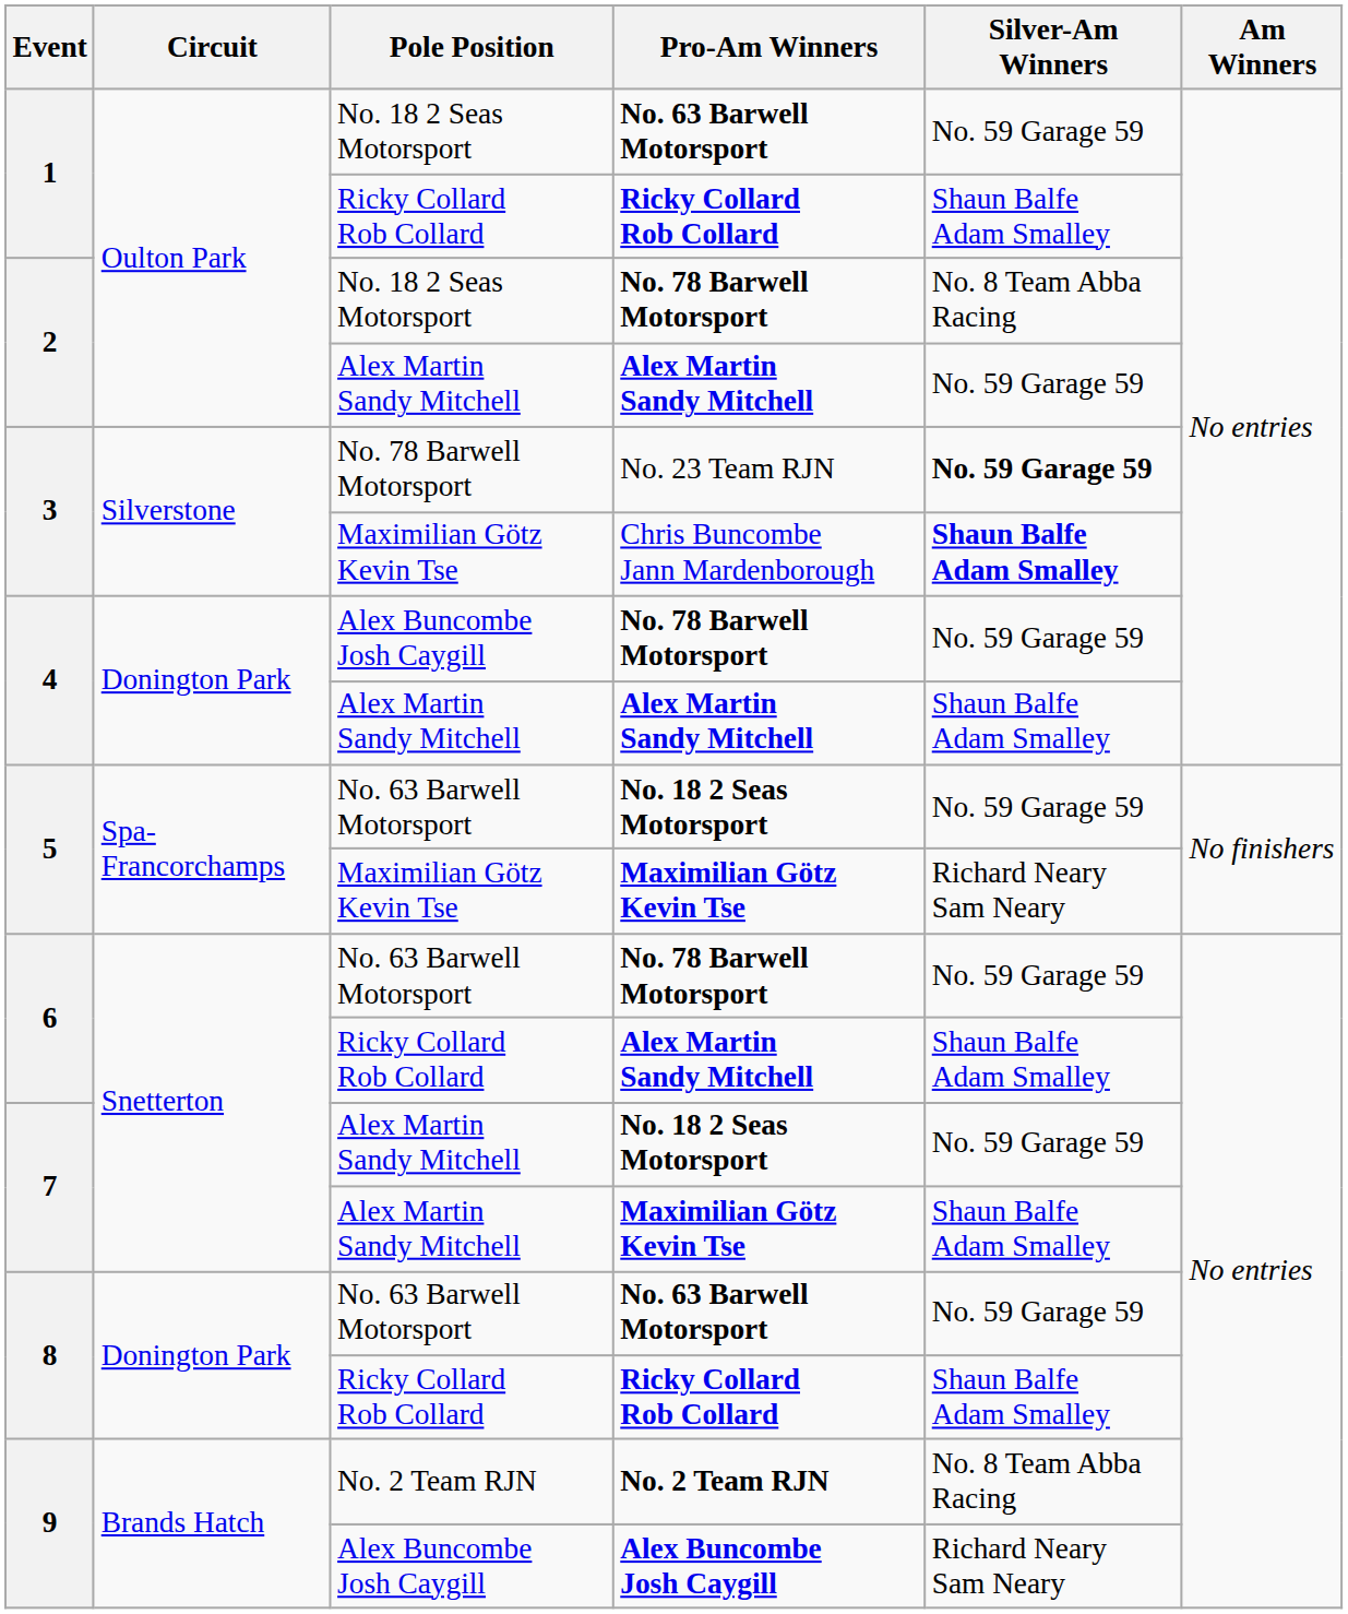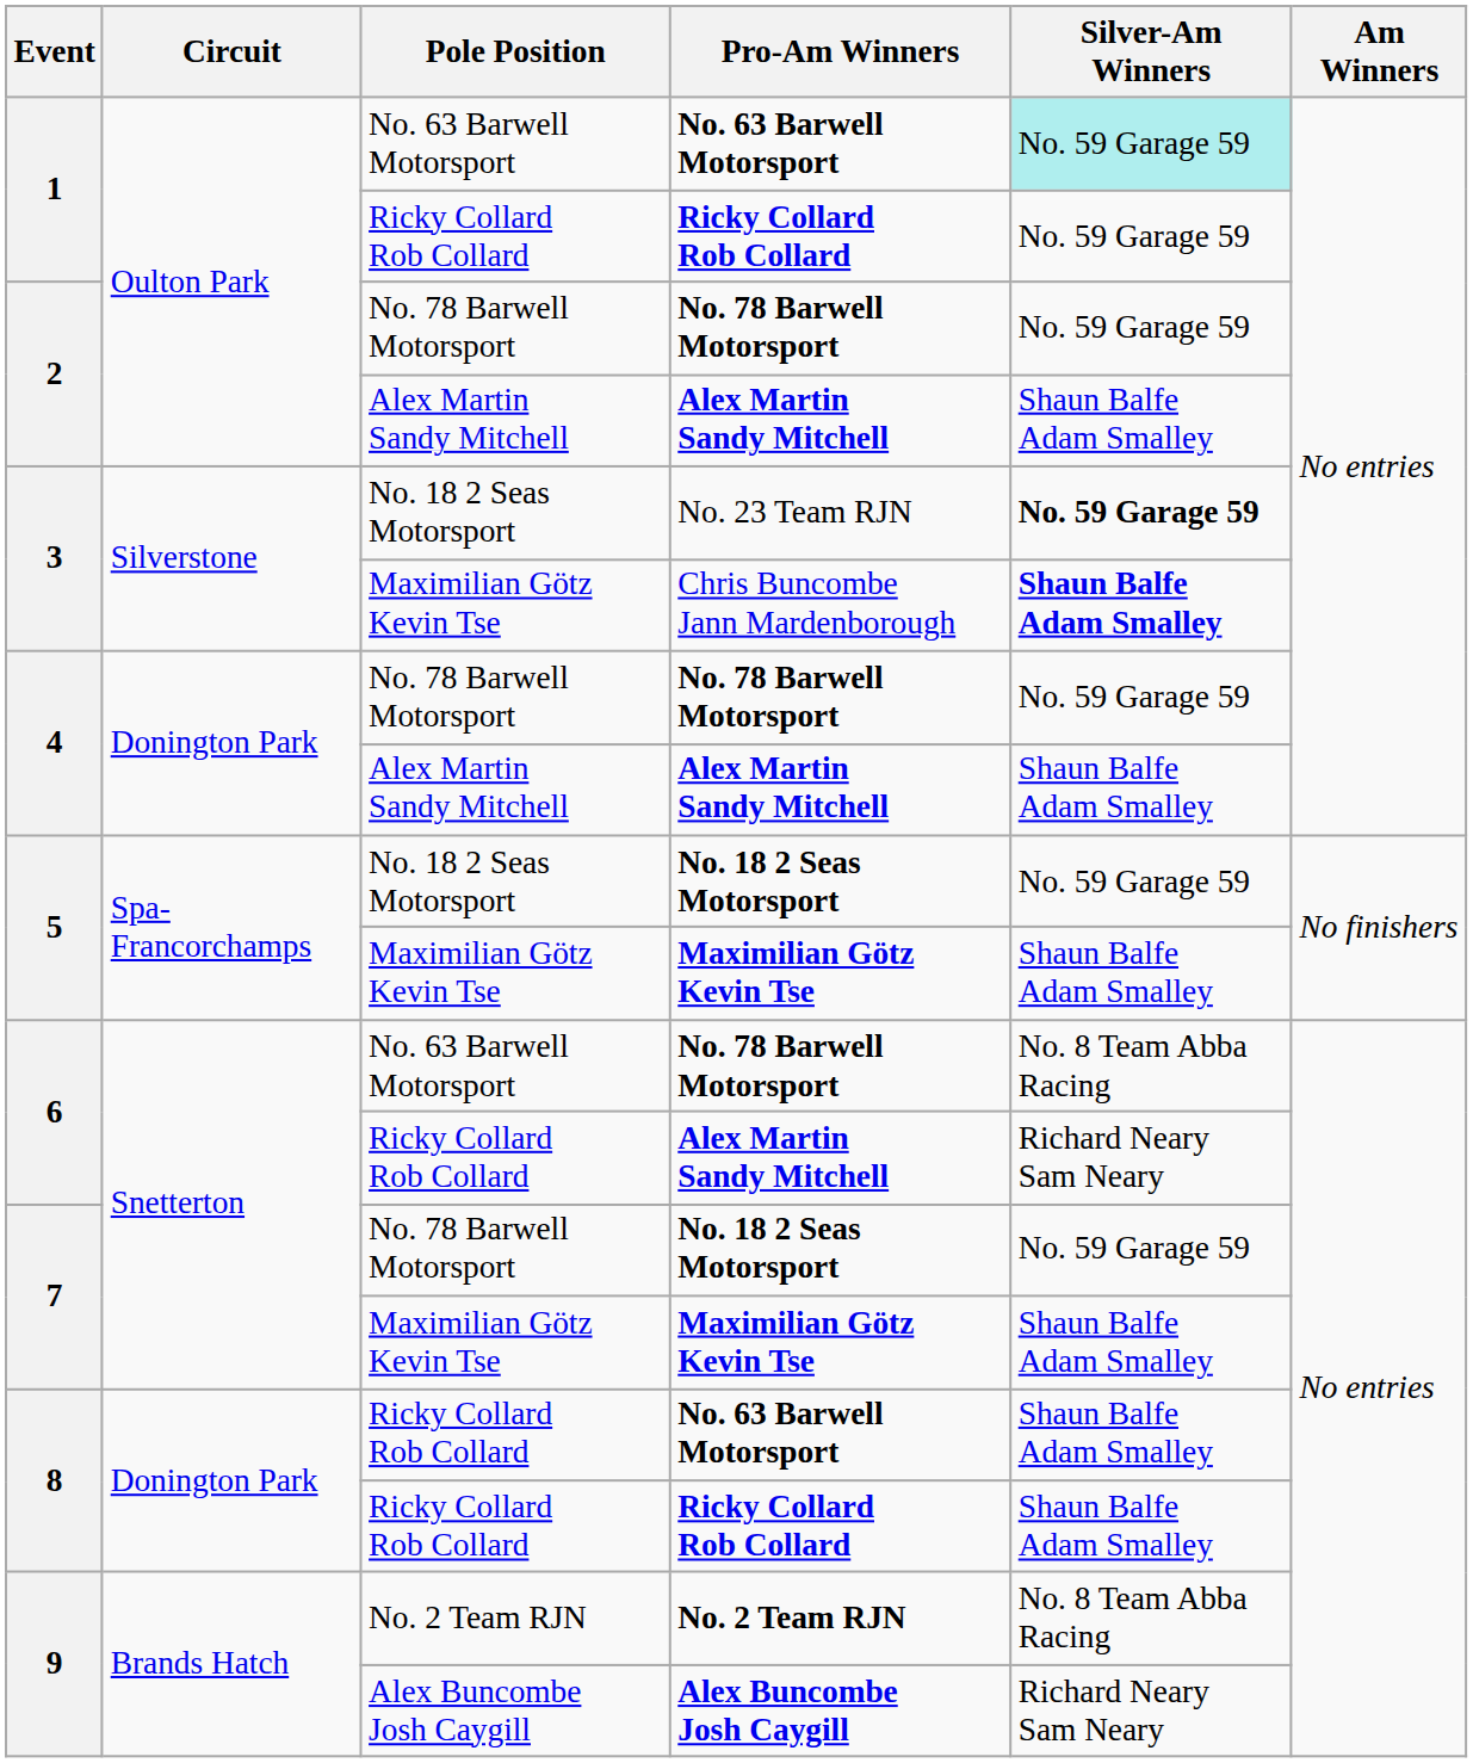 <table class="wikitable" style="font-size: 85%">
 <tr>
 <th>Event</th>
 <th>Circuit</th>
 <th>Pole Position</th>
 <th>Pro-Am Winners</th>
 <th>Silver-Am Winners</th>
 <th>Am Winners</th>
 </tr>
 <tr>
 <th rowspan="2">1</th>
 <td rowspan="4"><a href='#'>Oulton Park</a></td>
-<td> No. 18 2 Seas Motorsport</td>
+<td> No. 63 Barwell Motorsport</td>
 <td><strong> No. 63 Barwell Motorsport</strong></td>
-<td> No. 59 Garage 59</td>
+<td style="background: paleturquoise;"> No. 59 Garage 59</td>
 <td rowspan="8"><em>No entries</em></td>
 </tr>
 <tr>
 <td> <a href='#'>Ricky Collard</a><br> <a href='#'>Rob Collard</a></td>
 <td><strong> <a href='#'>Ricky Collard</a><br> <a href='#'>Rob Collard</a></strong></td>
-<td> <a href='#'>Shaun Balfe</a><br> <a href='#'>Adam Smalley</a></td>
+<td> No. 59 Garage 59</td>
 </tr>
 <tr>
 <th rowspan="2">2</th>
-<td> No. 18 2 Seas Motorsport</td>
+<td> No. 78 Barwell Motorsport</td>
 <td><strong> No. 78 Barwell Motorsport</strong></td>
-<td> No. 8 Team Abba Racing</td>
+<td> No. 59 Garage 59</td>
 </tr>
 <tr>
 <td> <a href='#'>Alex Martin</a><br> <a href='#'>Sandy Mitchell</a></td>
 <td><strong> <a href='#'>Alex Martin</a><br> <a href='#'>Sandy Mitchell</a></strong></td>
-<td> No. 59 Garage 59</td>
+<td> <a href='#'>Shaun Balfe</a><br> <a href='#'>Adam Smalley</a></td>
 </tr>
 <tr>
 <th rowspan="2">3</th>
 <td rowspan="2"><a href='#'>Silverstone</a></td>
-<td> No. 78 Barwell Motorsport</td>
+<td> No. 18 2 Seas Motorsport</td>
 <td> No. 23 Team RJN</td>
 <td><strong> No. 59 Garage 59</strong></td>
 </tr>
 <tr>
 <td> <a href='#'>Maximilian Götz</a><br> <a href='#'>Kevin Tse</a></td>
 <td> <a href='#'>Chris Buncombe</a><br> <a href='#'>Jann Mardenborough</a></td>
 <td><strong> <a href='#'>Shaun Balfe</a><br> <a href='#'>Adam Smalley</a></strong></td>
 </tr>
 <tr>
 <th rowspan="2">4</th>
 <td rowspan="2"><a href='#'>Donington Park</a></td>
-<td> <a href='#'>Alex Buncombe</a><br> <a href='#'>Josh Caygill</a></td>
+<td> No. 78 Barwell Motorsport</td>
 <td><strong> No. 78 Barwell Motorsport</strong></td>
 <td> No. 59 Garage 59</td>
 </tr>
 <tr>
 <td> <a href='#'>Alex Martin</a><br> <a href='#'>Sandy Mitchell</a></td>
 <td><strong> <a href='#'>Alex Martin</a><br> <a href='#'>Sandy Mitchell</a></strong></td>
 <td> <a href='#'>Shaun Balfe</a><br> <a href='#'>Adam Smalley</a></td>
 </tr>
 <tr>
 <th rowspan="2">5</th>
 <td rowspan="2"><a href='#'>Spa-Francorchamps</a></td>
-<td> No. 63 Barwell Motorsport</td>
+<td> No. 18 2 Seas Motorsport</td>
 <td><strong> No. 18 2 Seas Motorsport</strong></td>
 <td> No. 59 Garage 59</td>
 <td rowspan="2"><em>No finishers</em></td>
 </tr>
 <tr>
 <td> <a href='#'>Maximilian Götz</a><br> <a href='#'>Kevin Tse</a></td>
 <td><strong> <a href='#'>Maximilian Götz</a><br> <a href='#'>Kevin Tse</a></strong></td>
-<td> Richard Neary<br> Sam Neary</td>
+<td> <a href='#'>Shaun Balfe</a><br> <a href='#'>Adam Smalley</a></td>
 </tr>
 <tr>
 <th rowspan="2">6</th>
 <td rowspan="4"><a href='#'>Snetterton</a></td>
 <td> No. 63 Barwell Motorsport</td>
 <td><strong> No. 78 Barwell Motorsport</strong></td>
-<td> No. 59 Garage 59</td>
+<td> No. 8 Team Abba Racing</td>
 <td rowspan="8"><em>No entries</em></td>
 </tr>
 <tr>
 <td> <a href='#'>Ricky Collard</a><br> <a href='#'>Rob Collard</a></td>
 <td><strong> <a href='#'>Alex Martin</a><br> <a href='#'>Sandy Mitchell</a></strong></td>
-<td> <a href='#'>Shaun Balfe</a><br> <a href='#'>Adam Smalley</a></td>
+<td> Richard Neary<br> Sam Neary</td>
 </tr>
 <tr>
 <th rowspan="2">7</th>
-<td> <a href='#'>Alex Martin</a><br> <a href='#'>Sandy Mitchell</a></td>
+<td> No. 78 Barwell Motorsport</td>
 <td><strong> No. 18 2 Seas Motorsport</strong></td>
 <td> No. 59 Garage 59</td>
 </tr>
 <tr>
-<td> <a href='#'>Alex Martin</a><br> <a href='#'>Sandy Mitchell</a></td>
+<td> <a href='#'>Maximilian Götz</a><br> <a href='#'>Kevin Tse</a></td>
 <td><strong> <a href='#'>Maximilian Götz</a><br> <a href='#'>Kevin Tse</a></strong></td>
 <td> <a href='#'>Shaun Balfe</a><br> <a href='#'>Adam Smalley</a></td>
 </tr>
 <tr>
 <th rowspan="2">8</th>
 <td rowspan="2"><a href='#'>Donington Park</a></td>
-<td> No. 63 Barwell Motorsport</td>
+<td> <a href='#'>Ricky Collard</a><br> <a href='#'>Rob Collard</a></td>
 <td><strong> No. 63 Barwell Motorsport</strong></td>
-<td> No. 59 Garage 59</td>
+<td> <a href='#'>Shaun Balfe</a><br> <a href='#'>Adam Smalley</a></td>
 </tr>
 <tr>
 <td> <a href='#'>Ricky Collard</a><br> <a href='#'>Rob Collard</a></td>
 <td><strong> <a href='#'>Ricky Collard</a><br> <a href='#'>Rob Collard</a></strong></td>
 <td> <a href='#'>Shaun Balfe</a><br> <a href='#'>Adam Smalley</a></td>
 </tr>
 <tr>
 <th rowspan="2">9</th>
 <td rowspan="2"><a href='#'>Brands Hatch</a></td>
 <td> No. 2 Team RJN</td>
 <td><strong> No. 2 Team RJN</strong></td>
 <td> No. 8 Team Abba Racing</td>
 </tr>
 <tr>
 <td> <a href='#'>Alex Buncombe</a><br> <a href='#'>Josh Caygill</a></td>
 <td><strong> <a href='#'>Alex Buncombe</a></strong><br><strong> <a href='#'>Josh Caygill</a></strong></td>
 <td> Richard Neary<br> Sam Neary</td>
 </tr>
 </table>
